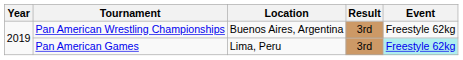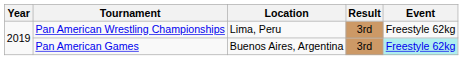 <table class="wikitable" style="font-size:95%;">
 <tr>
 <th>Year</th>
 <th>Tournament</th>
 <th>Location</th>
 <th>Result</th>
 <th>Event</th>
 </tr>
 <tr>
 <td rowspan=2>2019</td>
 <td><a href='#'>Pan American Wrestling Championships</a></td>
-<td>Buenos Aires, Argentina</td>
+<td>Lima, Peru</td>
 <td align="center" bgcolor="cc9966">3rd</td>
 <td>Freestyle 62kg</td>
 </tr>
 <tr>
 <td><a href='#'>Pan American Games</a></td>
-<td>Lima, Peru</td>
+<td>Buenos Aires, Argentina</td>
 <td align="center" bgcolor="cc9966">3rd</td>
 <td style="background: paleturquoise;"><a href='#'>Freestyle 62kg</a></td>
 </tr>
 </table>
